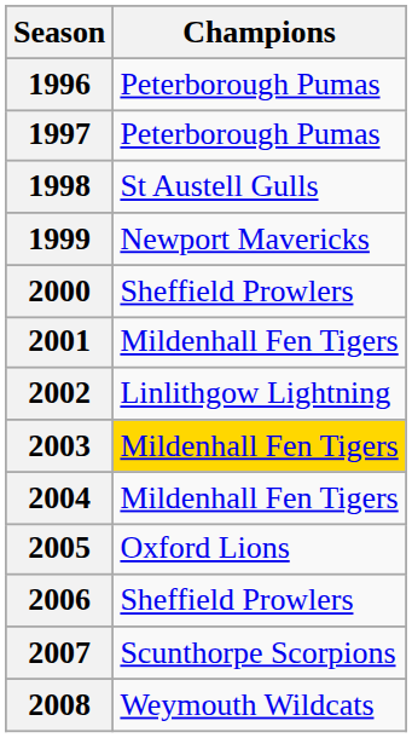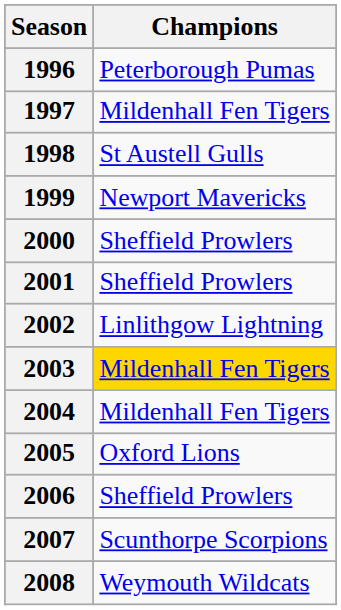 <table class="wikitable" style="font-size: 90%">
 <tr>
 <th>Season</th>
 <th>Champions</th>
 </tr>
 <tr>
 <th>1996</th>
 <td><a href='#'>Peterborough Pumas</a></td>
 </tr>
 <tr>
 <th>1997</th>
-<td><a href='#'>Peterborough Pumas</a></td>
+<td><a href='#'>Mildenhall Fen Tigers</a></td>
 </tr>
 <tr>
 <th>1998</th>
 <td><a href='#'>St Austell Gulls</a></td>
 </tr>
 <tr>
 <th>1999</th>
 <td><a href='#'>Newport Mavericks</a></td>
 </tr>
 <tr>
 <th>2000</th>
 <td><a href='#'>Sheffield Prowlers</a></td>
 </tr>
 <tr>
 <th>2001</th>
-<td><a href='#'>Mildenhall Fen Tigers</a></td>
+<td><a href='#'>Sheffield Prowlers</a></td>
 </tr>
 <tr>
 <th>2002</th>
 <td><a href='#'>Linlithgow Lightning</a></td>
 </tr>
 <tr>
 <th>2003</th>
 <td style="background: gold;"><a href='#'>Mildenhall Fen Tigers</a></td>
 </tr>
 <tr>
 <th>2004</th>
 <td><a href='#'>Mildenhall Fen Tigers</a></td>
 </tr>
 <tr>
 <th>2005</th>
 <td><a href='#'>Oxford Lions</a></td>
 </tr>
 <tr>
 <th>2006</th>
 <td><a href='#'>Sheffield Prowlers</a></td>
 </tr>
 <tr>
 <th>2007</th>
 <td><a href='#'>Scunthorpe Scorpions</a></td>
 </tr>
 <tr>
 <th>2008</th>
 <td><a href='#'>Weymouth Wildcats</a></td>
 </tr>
 </table>
